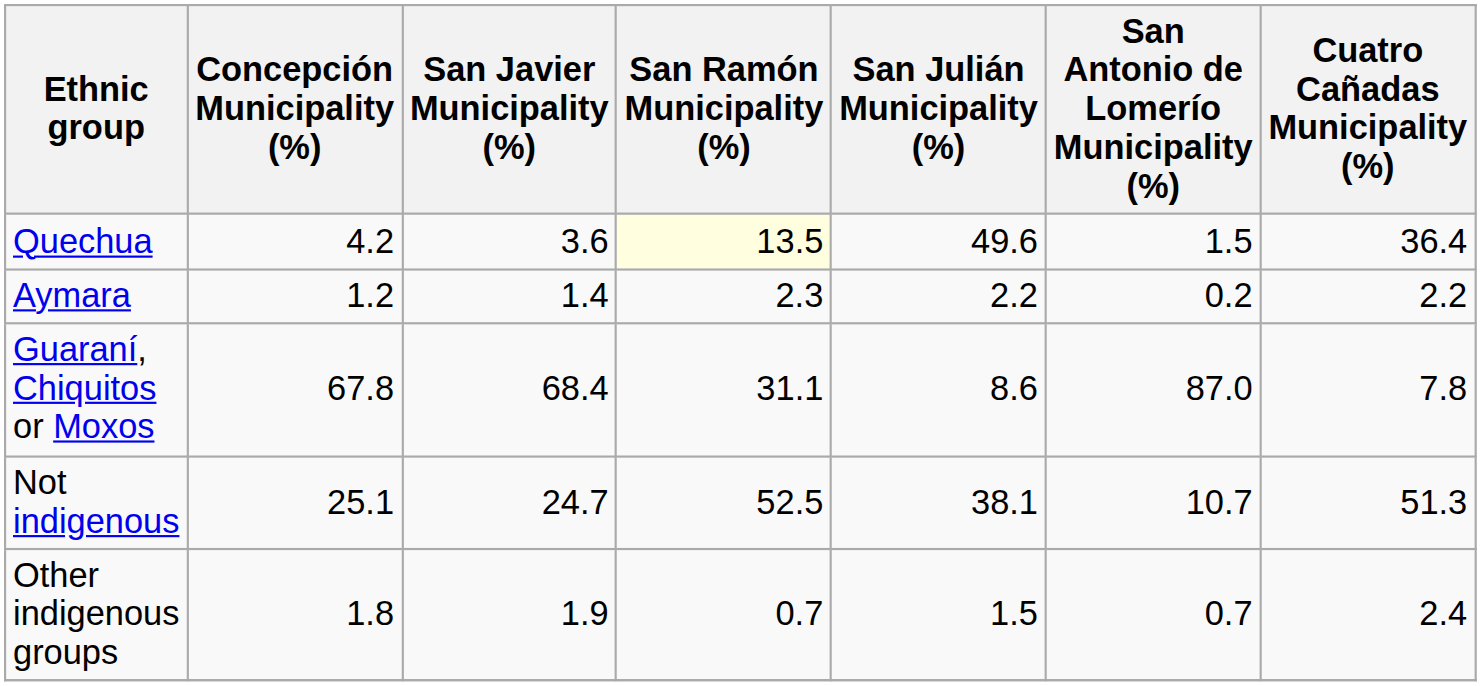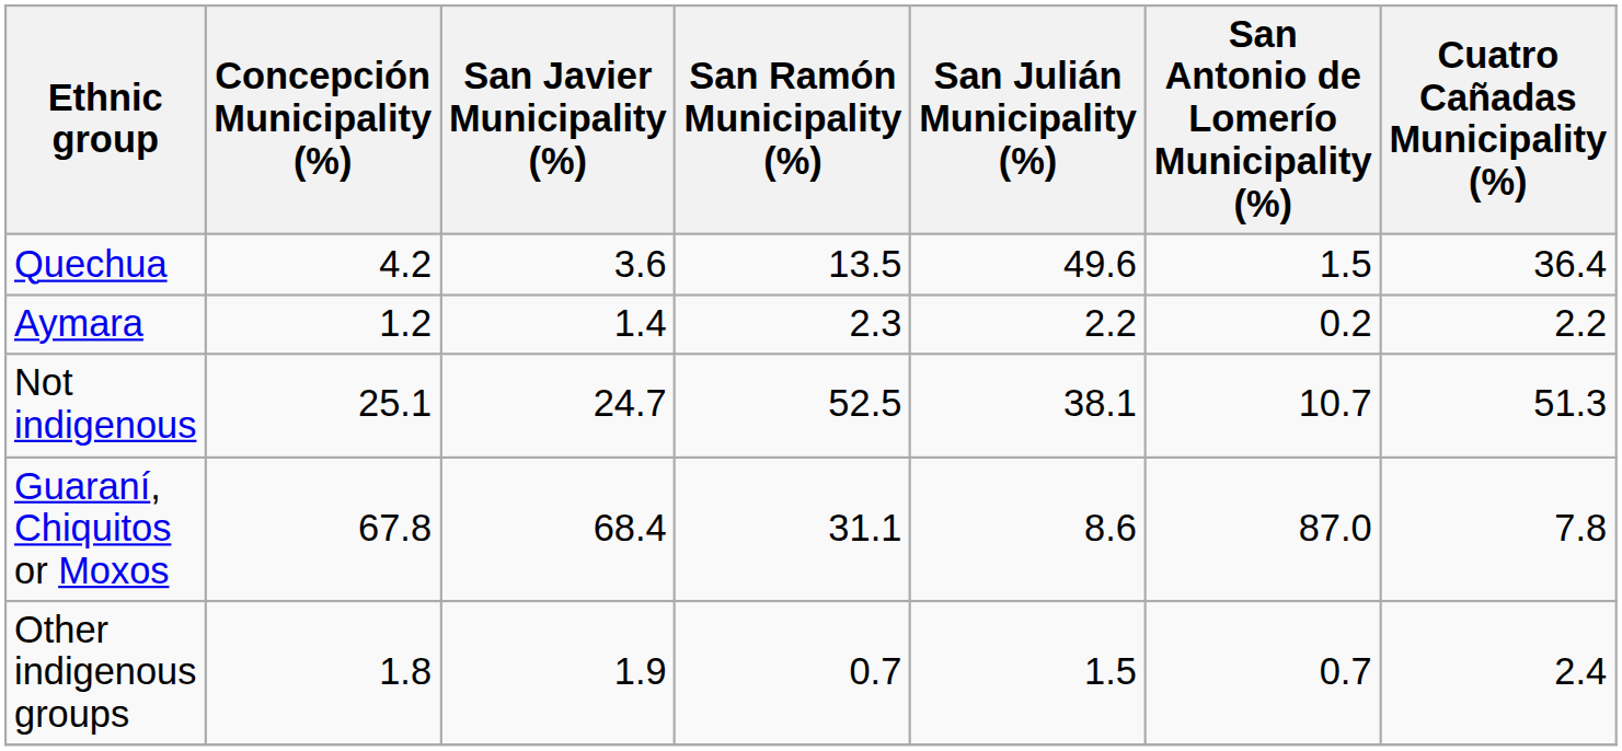 <table class="wikitable" border="1" style="width:35%;" border="1">
 <tr bgcolor=#EFEFEF>
 <th><strong>Ethnic group</strong></th>
 <th><strong>Concepción Municipality (%)</strong></th>
 <th><strong>San Javier Municipality (%)</strong></th>
 <th><strong>San Ramón Municipality (%)</strong></th>
 <th><strong>San Julián Municipality (%)</strong></th>
 <th><strong>San Antonio de Lomerío Municipality (%)</strong></th>
 <th><strong>Cuatro Cañadas Municipality (%)</strong></th>
 </tr>
 <tr>
 <td><a href='#'>Quechua</a></td>
 <td align="right">4.2</td>
 <td align="right">3.6</td>
-<td align="right" style="background: lightyellow;">13.5</td>
+<td align="right">13.5</td>
 <td align="right">49.6</td>
 <td align="right">1.5</td>
 <td align="right">36.4</td>
 </tr>
 <tr>
 <td><a href='#'>Aymara</a></td>
 <td align="right">1.2</td>
 <td align="right">1.4</td>
 <td align="right">2.3</td>
 <td align="right">2.2</td>
 <td align="right">0.2</td>
 <td align="right">2.2</td>
 </tr>
 <tr>
+<td>Not <a href='#'>indigenous</a></td>
+<td align="right">25.1</td>
+<td align="right">24.7</td>
+<td align="right">52.5</td>
+<td align="right">38.1</td>
+<td align="right">10.7</td>
+<td align="right">51.3</td>
+</tr>
+<tr>
 <td><a href='#'>Guaraní</a>, <a href='#'>Chiquitos</a> or <a href='#'>Moxos</a></td>
 <td align="right">67.8</td>
 <td align="right">68.4</td>
 <td align="right">31.1</td>
 <td align="right">8.6</td>
 <td align="right">87.0</td>
 <td align="right">7.8</td>
-</tr>
-<tr>
-<td>Not <a href='#'>indigenous</a></td>
-<td align="right">25.1</td>
-<td align="right">24.7</td>
-<td align="right">52.5</td>
-<td align="right">38.1</td>
-<td align="right">10.7</td>
-<td align="right">51.3</td>
 </tr>
 <tr>
 <td>Other indigenous groups</td>
 <td align="right">1.8</td>
 <td align="right">1.9</td>
 <td align="right">0.7</td>
 <td align="right">1.5</td>
 <td align="right">0.7</td>
 <td align="right">2.4</td>
 </tr>
 <tr>
 </tr>
 </table>
